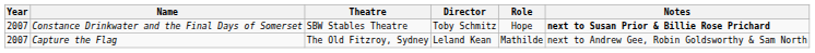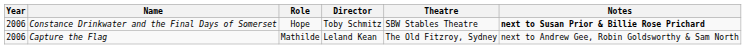 <table class="wikitable">
 <tr style="background:Lightgrey; text-align:center;">
 <th>Year</th>
 <th>Name</th>
+<th>Role</th>
+<th>Director</th>
 <th>Theatre</th>
-<th>Director</th>
-<th>Role</th>
 <th>Notes</th>
 </tr>
 <tr>
-<td>2007</td>
+<td>2006</td>
 <td><em>Constance Drinkwater and the Final Days of Somerset</em></td>
+<td style="text-align:center;">Hope</td>
+<td>Toby Schmitz</td>
 <td>SBW Stables Theatre</td>
-<td>Toby Schmitz</td>
-<td style="text-align:center;">Hope</td>
 <td><strong>next to Susan Prior & Billie Rose Prichard</strong></td>
 </tr>
 <tr>
-<td>2007</td>
+<td>2006</td>
 <td><em>Capture the Flag</em></td>
+<td style="text-align:center;">Mathilde</td>
+<td>Leland Kean</td>
 <td>The Old Fitzroy, Sydney</td>
-<td>Leland Kean</td>
-<td style="text-align:center;">Mathilde</td>
 <td>next to Andrew Gee, Robin Goldsworthy & Sam North</td>
 </tr>
 </table>
